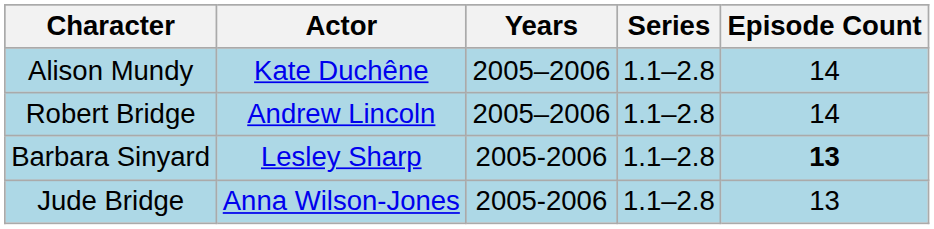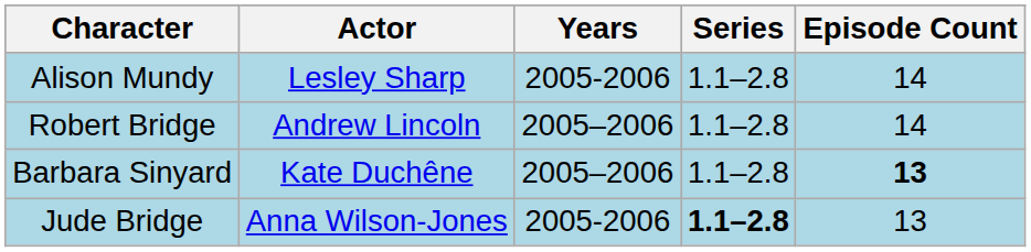 <table class="wikitable sortable">
 <tr>
 <th>Character</th>
 <th>Actor</th>
 <th>Years</th>
 <th>Series</th>
 <th>Episode Count</th>
 </tr>
 <tr style="background:lightblue;">
 <td style="text-align:center">Alison Mundy</td>
-<td style="text-align:center"><a href='#'>Kate Duchêne</a></td>
-<td style="text-align:center">2005–2006</td>
+<td style="text-align:center"><a href='#'>Lesley Sharp</a></td>
+<td style="text-align:center">2005-2006</td>
 <td style="text-align:center">1.1–2.8</td>
 <td style="text-align:center">14</td>
 </tr>
 <tr style="background:lightblue;">
 <td style="text-align:center">Robert Bridge</td>
 <td style="text-align:center"><a href='#'>Andrew Lincoln</a></td>
 <td style="text-align:center">2005–2006</td>
 <td style="text-align:center">1.1–2.8</td>
 <td style="text-align:center">14</td>
 </tr>
 <tr style="background:lightblue;">
 <td style="text-align:center">Barbara Sinyard</td>
-<td style="text-align:center"><a href='#'>Lesley Sharp</a></td>
-<td style="text-align:center">2005-2006</td>
+<td style="text-align:center"><a href='#'>Kate Duchêne</a></td>
+<td style="text-align:center">2005–2006</td>
 <td style="text-align:center">1.1–2.8</td>
 <td style="text-align:center"><strong>13</strong></td>
 </tr>
 <tr style="background:lightblue;">
 <td style="text-align:center">Jude Bridge</td>
 <td style="text-align:center"><a href='#'>Anna Wilson-Jones</a></td>
 <td style="text-align:center">2005-2006</td>
-<td style="text-align:center">1.1–2.8</td>
+<td style="text-align:center"><strong>1.1–2.8</strong></td>
 <td style="text-align:center">13</td>
 </tr>
 </table>
